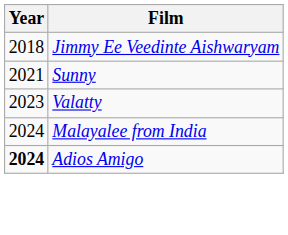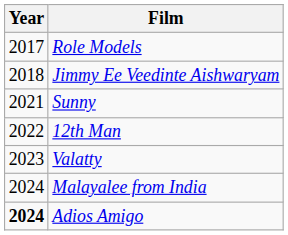 <table class="wikitable sortable">
 <tr>
 <th>Year</th>
 <th>Film</th>
+</tr>
+<tr>
+<td>2017</td>
+<td><em><a href='#'>Role Models</a></em></td>
 </tr>
 <tr>
 <td>2018</td>
 <td><em><a href='#'>Jimmy Ee Veedinte Aishwaryam</a></em></td>
 </tr>
 <tr>
 <td>2021</td>
 <td><em><a href='#'>Sunny</a></em></td>
+</tr>
+<tr>
+<td>2022</td>
+<td><em><a href='#'>12th Man</a></em></td>
 </tr>
 <tr>
 <td>2023</td>
 <td><em><a href='#'>Valatty</a></em></td>
 </tr>
 <tr>
 <td>2024</td>
 <td><em><a href='#'>Malayalee from India</a></em></td>
 </tr>
 <tr>
 <td><strong>2024</strong></td>
 <td><em><a href='#'>Adios Amigo</a></em></td>
 </tr>
 </table>
